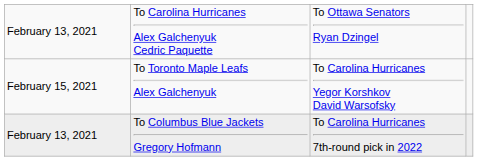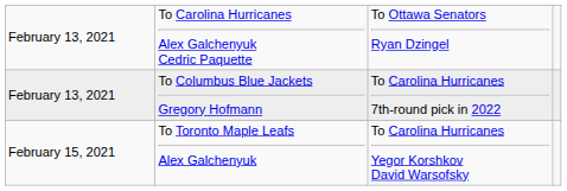 <table cellspacing=0 class="wikitable" style="border:1px solid #999999; width:680px;">
 <tr>
 <td>February 13, 2021</td>
 <td valign="top">To <a href='#'>Carolina Hurricanes</a><hr><a href='#'>Alex Galchenyuk</a><br><a href='#'>Cedric Paquette</a></td>
 <td valign="top">To <a href='#'>Ottawa Senators</a><hr><a href='#'>Ryan Dzingel</a></td>
+<td></td>
+</tr>
+<tr bgcolor="eeeeee">
+<td>February 13, 2021</td>
+<td valign="top">To <a href='#'>Columbus Blue Jackets</a><hr><a href='#'>Gregory Hofmann</a></td>
+<td valign="top">To <a href='#'>Carolina Hurricanes</a><hr>7th-round pick in <a href='#'>2022</a></td>
 <td></td>
 </tr>
 <tr>
 <td>February 15, 2021</td>
 <td valign="top">To <a href='#'>Toronto Maple Leafs</a><hr><a href='#'>Alex Galchenyuk</a></td>
 <td valign="top">To <a href='#'>Carolina Hurricanes</a><hr><a href='#'>Yegor Korshkov</a><br><a href='#'>David Warsofsky</a></td>
 <td></td>
 </tr>
-<tr bgcolor="eeeeee">
-<td>February 13, 2021</td>
-<td valign="top">To <a href='#'>Columbus Blue Jackets</a><hr><a href='#'>Gregory Hofmann</a></td>
-<td valign="top">To <a href='#'>Carolina Hurricanes</a><hr>7th-round pick in <a href='#'>2022</a></td>
-<td></td>
-</tr>
 </table>
